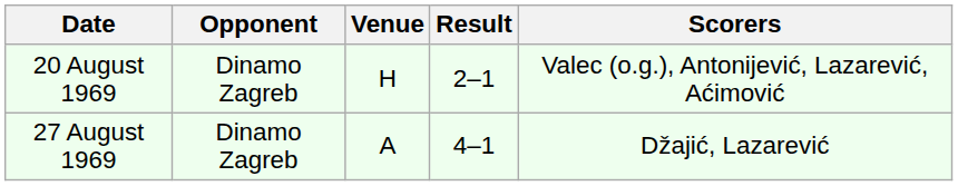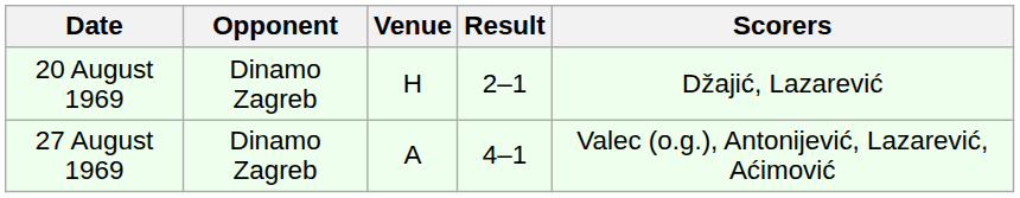 <table class="wikitable sortable" style="font-size:100%; text-align:center">
 <tr>
 <th>Date</th>
 <th>Opponent</th>
 <th>Venue</th>
 <th>Result</th>
 <th>Scorers</th>
 </tr>
 <tr bgcolor = "#EEFFEE">
 <td>20 August 1969</td>
 <td>Dinamo Zagreb</td>
 <td>H</td>
 <td>2–1</td>
-<td>Valec (o.g.), Antonijević, Lazarević, Aćimović</td>
+<td>Džajić, Lazarević</td>
 </tr>
 <tr bgcolor = "#EEFFEE">
 <td>27 August 1969</td>
 <td>Dinamo Zagreb</td>
 <td>A</td>
 <td>4–1</td>
-<td>Džajić, Lazarević</td>
+<td>Valec (o.g.), Antonijević, Lazarević, Aćimović</td>
 </tr>
 </table>
